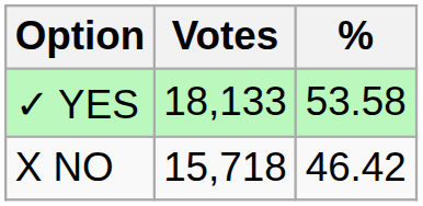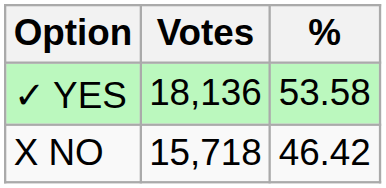 <table class="wikitable">
 <tr>
 <th>Option</th>
 <th>Votes</th>
 <th>%</th>
 </tr>
 <tr>
 <td style=background:#bbf8be>✓ YES</td>
-<td style=background:#bbf8be>18,133</td>
+<td style=background:#bbf8be>18,136</td>
 <td style=background:#bbf8be>53.58</td>
 </tr>
 <tr>
 <td>X NO</td>
 <td>15,718</td>
 <td>46.42</td>
 </tr>
 </table>
